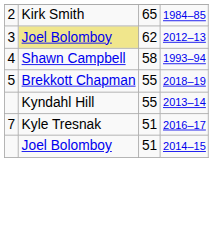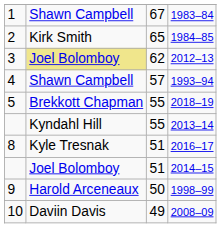 <table class="wikitable">
 <tr>
+</tr>
+<tr>
+<td>1</td>
+<td><a href='#'>Shawn Campbell</a></td>
+<td>67</td>
+<td style="font-size:80%;"><a href='#'>1983–84</a></td>
 </tr>
 <tr>
 <td>2</td>
 <td>Kirk Smith</td>
 <td>65</td>
 <td style="font-size:80%;"><a href='#'>1984–85</a></td>
 </tr>
 <tr>
 <td>3</td>
 <td style="background: khaki;"><a href='#'>Joel Bolomboy</a></td>
 <td>62</td>
 <td style="font-size:80%;"><a href='#'>2012–13</a></td>
 </tr>
 <tr>
 <td>4</td>
 <td><a href='#'>Shawn Campbell</a></td>
-<td>58</td>
+<td>57</td>
 <td style="font-size:80%;"><a href='#'>1993–94</a></td>
 </tr>
 <tr>
 <td>5</td>
 <td><a href='#'>Brekkott Chapman</a></td>
 <td>55</td>
 <td style="font-size:80%;"><a href='#'>2018–19</a></td>
 </tr>
 <tr>
 <td></td>
 <td>Kyndahl Hill</td>
 <td>55</td>
 <td style="font-size:80%;"><a href='#'>2013–14</a></td>
 </tr>
 <tr>
-<td>7</td>
+<td>8</td>
 <td>Kyle Tresnak</td>
 <td>51</td>
 <td style="font-size:80%;"><a href='#'>2016–17</a></td>
 </tr>
 <tr>
 <td></td>
 <td><a href='#'>Joel Bolomboy</a></td>
 <td>51</td>
 <td style="font-size:80%;"><a href='#'>2014–15</a></td>
 </tr>
+<tr>
+<td>9</td>
+<td><a href='#'>Harold Arceneaux</a></td>
+<td>50</td>
+<td style="font-size:80%;"><a href='#'>1998–99</a></td>
+</tr>
+<tr>
+<td>10</td>
+<td>Daviin Davis</td>
+<td>49</td>
+<td style="font-size:80%;"><a href='#'>2008–09</a></td>
+</tr>
 </table>
